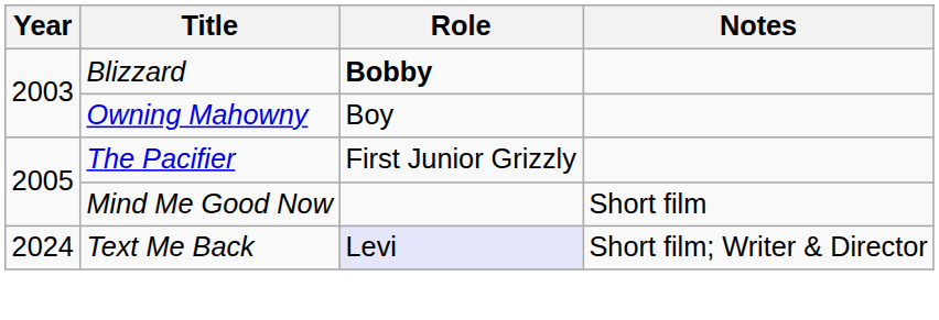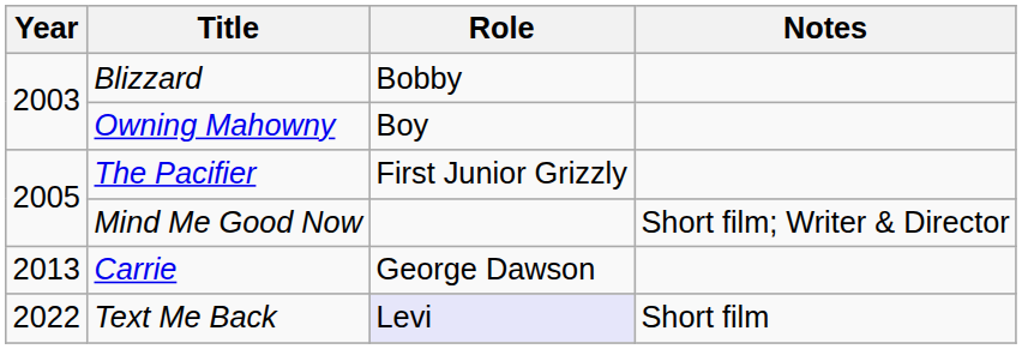 <table class="wikitable sortable">
 <tr>
 <th>Year</th>
 <th>Title</th>
 <th>Role</th>
 <th class="unsortable">Notes</th>
 </tr>
 <tr>
 <td rowspan="2">2003</td>
 <td><em>Blizzard</em></td>
-<td><strong>Bobby</strong></td>
+<td>Bobby</td>
 <td></td>
 </tr>
 <tr>
 <td><em><a href='#'>Owning Mahowny</a></em></td>
 <td>Boy</td>
 <td></td>
 </tr>
 <tr>
 <td rowspan="2">2005</td>
 <td data-sort-value="Pacifier, The"><em><a href='#'>The Pacifier</a></em></td>
 <td>First Junior Grizzly</td>
 <td></td>
 </tr>
 <tr>
 <td><em>Mind Me Good Now</em></td>
 <td></td>
+<td>Short film; Writer & Director</td>
+</tr>
+<tr>
+<td>2013</td>
+<td><em><a href='#'>Carrie</a></em></td>
+<td>George Dawson</td>
+<td></td>
+</tr>
+<tr>
+<td>2022</td>
+<td><em>Text Me Back</em></td>
+<td style="background: lavender;">Levi</td>
 <td>Short film</td>
 </tr>
-<tr>
-<td>2024</td>
-<td><em>Text Me Back</em></td>
-<td style="background: lavender;">Levi</td>
-<td>Short film; Writer & Director</td>
-</tr>
 </table>
